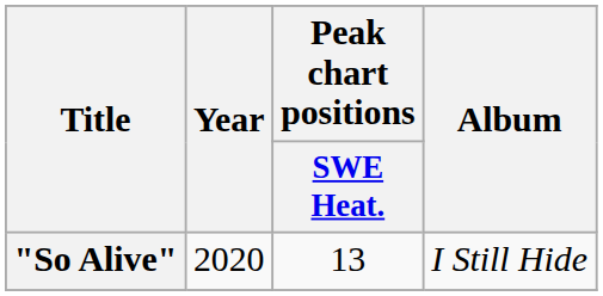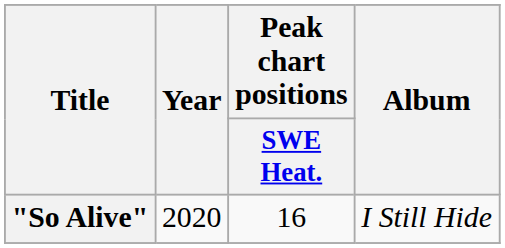 <table class="wikitable plainrowheaders" style="text-align:center">
 <tr>
 <th scope="col" rowspan="2">Title</th>
 <th scope="col" rowspan="2">Year</th>
 <th scope="col" colspan="1">Peak chart positions</th>
 <th scope="col" rowspan="2">Album</th>
 </tr>
 <tr>
 <th scope="col" style="width:2.5em;font-size:90%;"><a href='#'>SWE<br>Heat.</a><br></th>
 </tr>
 <tr>
 <th scope="row">"So Alive"</th>
 <td>2020</td>
-<td>13</td>
+<td>16</td>
 <td><em>I Still Hide</em></td>
 </tr>
 </table>
